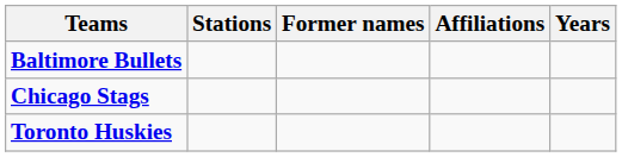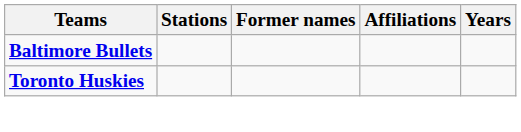 <table class="wikitable">
 <tr>
 <th>Teams</th>
 <th>Stations</th>
 <th>Former names</th>
 <th>Affiliations</th>
 <th>Years</th>
 </tr>
 <tr>
 <td><a href='#'><strong>Baltimore Bullets</strong></a></td>
 <td></td>
 <td></td>
 <td></td>
 <td></td>
 </tr>
 <tr>
-<td><a href='#'><strong>Chicago Stags</strong></a></td>
-<td></td>
-<td></td>
-<td></td>
-<td></td>
-</tr>
-<tr>
 <td><a href='#'><strong>Toronto Huskies</strong></a></td>
 <td></td>
 <td></td>
 <td></td>
 <td></td>
 </tr>
 </table>
